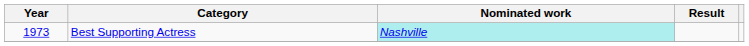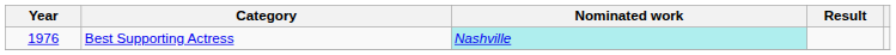 <table class=wikitable>
 <tr>
 <th scope="col" style="width:5em;">Year</th>
 <th scope="col" style="width:26em;">Category</th>
 <th scope="col" style="width:25em;">Nominated work</th>
 <th scope="col" style="width:5em;">Result</th>
 <th></th>
 </tr>
 <tr>
-<td style="text-align:center;"><a href='#'>1973</a></td>
+<td style="text-align:center;"><a href='#'>1976</a></td>
 <td><a href='#'>Best Supporting Actress</a></td>
 <td style="background: paleturquoise;"><em><a href='#'>Nashville</a></em></td>
 <td></td>
 <td style="text-align:center;"></td>
 </tr>
 <tr>
 </tr>
 </table>
